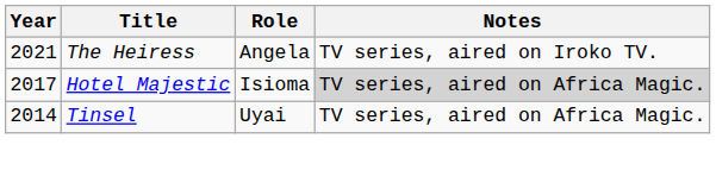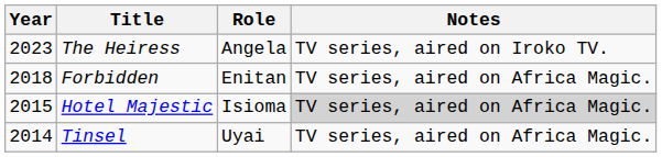 <table class="wikitable">
 <tr>
 <th>Year</th>
 <th>Title</th>
 <th>Role</th>
 <th>Notes</th>
 </tr>
 <tr>
-<td>2021</td>
+<td>2023</td>
 <td><em>The Heiress</em></td>
 <td>Angela</td>
 <td>TV series, aired on Iroko TV.</td>
 </tr>
 <tr>
-<td>2017</td>
+<td>2018</td>
+<td><em>Forbidden</em></td>
+<td>Enitan</td>
+<td>TV series, aired on Africa Magic.</td>
+</tr>
+<tr>
+<td>2015</td>
 <td><em><a href='#'>Hotel Majestic</a></em></td>
 <td>Isioma</td>
 <td style="background: lightgrey;">TV series, aired on Africa Magic.</td>
 </tr>
 <tr>
 <td>2014</td>
 <td><em><a href='#'>Tinsel</a></em></td>
 <td>Uyai</td>
 <td>TV series, aired on Africa Magic.</td>
 </tr>
 </table>
